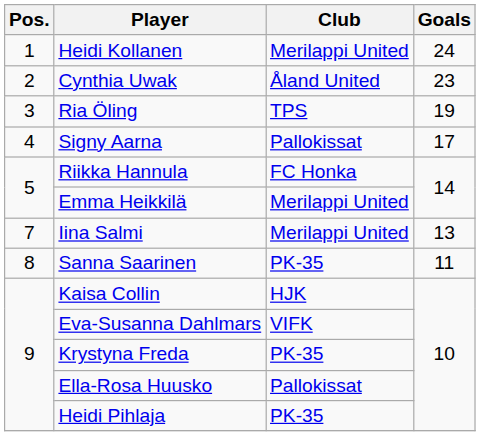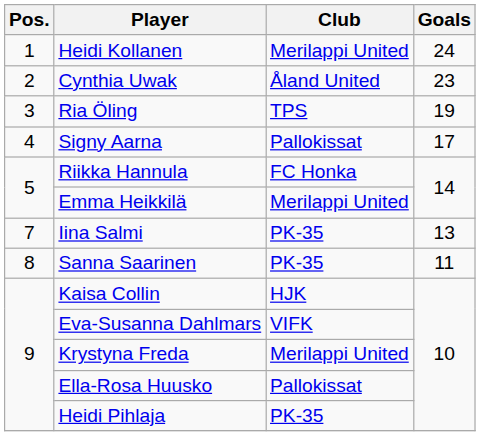 <table class="wikitable" style="text-align:center">
 <tr>
 <th>Pos.</th>
 <th>Player</th>
 <th>Club</th>
 <th>Goals</th>
 </tr>
 <tr>
 <td>1</td>
 <td align="left"> <a href='#'>Heidi Kollanen</a></td>
 <td align="left"><a href='#'>Merilappi United</a></td>
 <td>24</td>
 </tr>
 <tr>
 <td>2</td>
 <td align="left"> <a href='#'>Cynthia Uwak</a></td>
 <td align="left"><a href='#'>Åland United</a></td>
 <td>23</td>
 </tr>
 <tr>
 <td>3</td>
 <td align="left"> <a href='#'>Ria Öling</a></td>
 <td align="left"><a href='#'>TPS</a></td>
 <td>19</td>
 </tr>
 <tr>
 <td>4</td>
 <td align="left"> <a href='#'>Signy Aarna</a></td>
 <td align="left"><a href='#'>Pallokissat</a></td>
 <td>17</td>
 </tr>
 <tr>
 <td rowspan=2>5</td>
 <td align="left"> <a href='#'>Riikka Hannula</a></td>
 <td align="left"><a href='#'>FC Honka</a></td>
 <td rowspan=2>14</td>
 </tr>
 <tr>
 <td align="left"> <a href='#'>Emma Heikkilä</a></td>
 <td align="left"><a href='#'>Merilappi United</a></td>
 </tr>
 <tr>
 <td>7</td>
 <td align="left"> <a href='#'>Iina Salmi</a></td>
-<td align="left"><a href='#'>Merilappi United</a></td>
+<td align="left"><a href='#'>PK-35</a></td>
 <td>13</td>
 </tr>
 <tr>
 <td>8</td>
 <td align="left"> <a href='#'>Sanna Saarinen</a></td>
 <td align="left"><a href='#'>PK-35</a></td>
 <td>11</td>
 </tr>
 <tr>
 <td rowspan=5>9</td>
 <td align="left"> <a href='#'>Kaisa Collin</a></td>
 <td align="left"><a href='#'>HJK</a></td>
 <td rowspan=5>10</td>
 </tr>
 <tr>
 <td align="left"> <a href='#'>Eva-Susanna Dahlmars</a></td>
 <td align="left"><a href='#'>VIFK</a></td>
 </tr>
 <tr>
 <td align="left"> <a href='#'>Krystyna Freda</a></td>
-<td align="left"><a href='#'>PK-35</a></td>
+<td align="left"><a href='#'>Merilappi United</a></td>
 </tr>
 <tr>
 <td align="left"> <a href='#'>Ella-Rosa Huusko</a></td>
 <td align="left"><a href='#'>Pallokissat</a></td>
 </tr>
 <tr>
 <td align="left"> <a href='#'>Heidi Pihlaja</a></td>
 <td align="left"><a href='#'>PK-35</a></td>
 </tr>
 <tr>
 </tr>
 </table>
